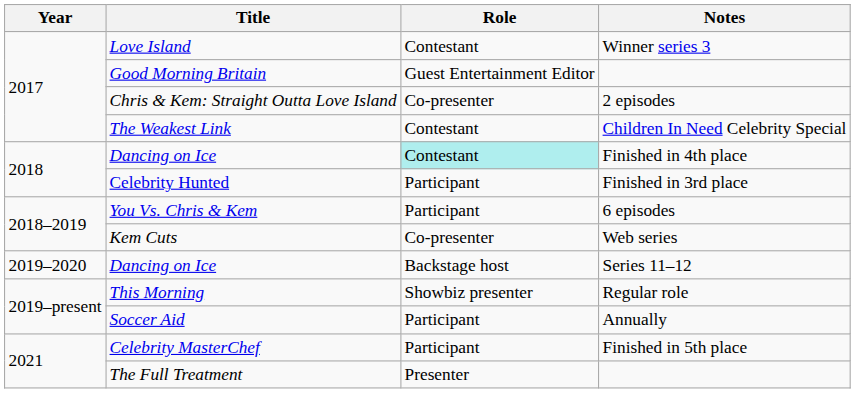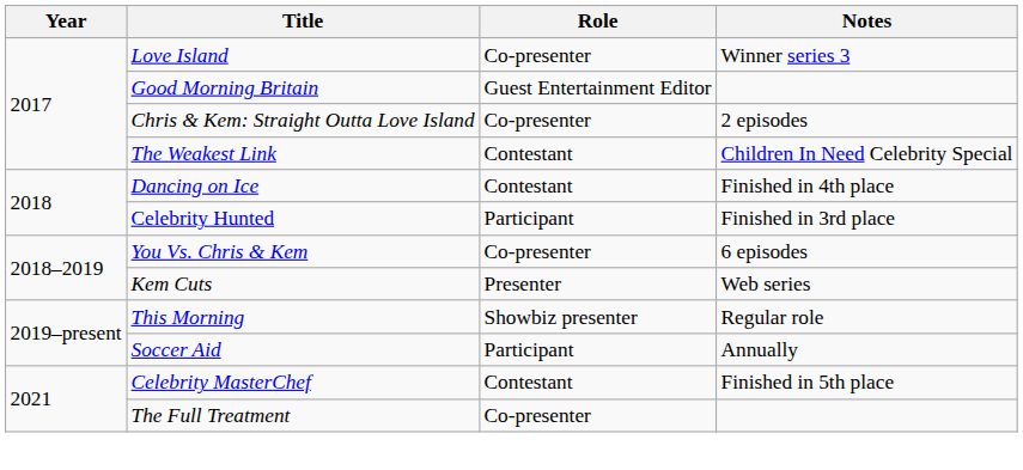 <table class="wikitable">
 <tr>
 <th>Year</th>
 <th>Title</th>
 <th>Role</th>
 <th>Notes</th>
 </tr>
 <tr>
 <td rowspan="4">2017</td>
 <td><em><a href='#'>Love Island</a></em></td>
-<td>Contestant</td>
+<td>Co-presenter</td>
 <td>Winner <a href='#'>series 3</a></td>
 </tr>
 <tr>
 <td><em><a href='#'>Good Morning Britain</a></em></td>
 <td>Guest Entertainment Editor</td>
 <td></td>
 </tr>
 <tr>
 <td><em>Chris & Kem: Straight Outta Love Island</em></td>
 <td>Co-presenter</td>
 <td>2 episodes</td>
 </tr>
 <tr>
 <td><em><a href='#'>The Weakest Link</a></em></td>
 <td>Contestant</td>
 <td><a href='#'>Children In Need</a> Celebrity Special</td>
 </tr>
 <tr>
 <td rowspan="2">2018</td>
 <td><em><a href='#'>Dancing on Ice</a></em></td>
-<td style="background: paleturquoise;">Contestant</td>
+<td>Contestant</td>
 <td>Finished in 4th place</td>
 </tr>
 <tr>
 <td><a href='#'>Celebrity Hunted</a></td>
 <td>Participant</td>
 <td>Finished in 3rd place</td>
 </tr>
 <tr>
 <td rowspan="2">2018–2019</td>
 <td><em><a href='#'>You Vs. Chris & Kem</a></em></td>
-<td>Participant</td>
+<td>Co-presenter</td>
 <td>6 episodes</td>
 </tr>
 <tr>
 <td><em>Kem Cuts</em></td>
-<td>Co-presenter</td>
+<td>Presenter</td>
 <td>Web series</td>
-</tr>
-<tr>
-<td>2019–2020</td>
-<td><em><a href='#'>Dancing on Ice</a></em></td>
-<td>Backstage host</td>
-<td>Series 11–12</td>
 </tr>
 <tr>
 <td rowspan="2">2019–present</td>
 <td><em><a href='#'>This Morning</a></em></td>
 <td>Showbiz presenter</td>
 <td>Regular role</td>
 </tr>
 <tr>
 <td><em><a href='#'>Soccer Aid</a></em></td>
 <td>Participant</td>
 <td>Annually</td>
 </tr>
 <tr>
 <td rowspan="2">2021</td>
 <td><em><a href='#'>Celebrity MasterChef</a></em></td>
-<td>Participant</td>
+<td>Contestant</td>
 <td>Finished in 5th place </td>
 </tr>
 <tr>
 <td><em>The Full Treatment</em></td>
-<td>Presenter</td>
+<td>Co-presenter</td>
 <td></td>
 </tr>
 </table>
